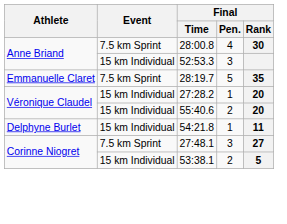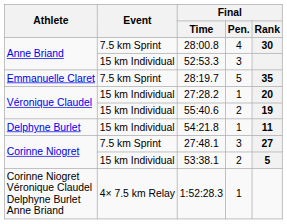 <table class="wikitable" style="font-size:90%">
 <tr>
 <th rowspan="2">Athlete</th>
 <th rowspan="2">Event</th>
 <th colspan="3">Final</th>
 </tr>
 <tr>
 <th>Time</th>
 <th>Pen.</th>
 <th>Rank</th>
 </tr>
 <tr>
 <td rowspan=2><a href='#'>Anne Briand</a></td>
 <td>7.5 km Sprint</td>
 <td align="center">28:00.8</td>
 <td align="center">4</td>
 <th align="center">30</th>
 </tr>
 <tr>
 <td>15 km Individual</td>
 <td align="center">52:53.3</td>
 <td align="center">3</td>
 <th align="center"></th>
 </tr>
 <tr>
 <td><a href='#'>Emmanuelle Claret</a></td>
 <td>7.5 km Sprint</td>
 <td align="center">28:19.7</td>
 <td align="center">5</td>
 <th align="center">35</th>
 </tr>
 <tr>
 <td rowspan=2><a href='#'>Véronique Claudel</a></td>
 <td>15 km Individual</td>
 <td align="center">27:28.2</td>
 <td align="center">1</td>
 <th align="center">20</th>
 </tr>
 <tr>
 <td>15 km Individual</td>
 <td align="center">55:40.6</td>
 <td align="center">2</td>
-<th align="center">20</th>
+<th align="center">19</th>
 </tr>
 <tr>
 <td><a href='#'>Delphyne Burlet</a></td>
 <td>15 km Individual</td>
 <td align="center">54:21.8</td>
 <td align="center">1</td>
 <th align="center">11</th>
 </tr>
 <tr>
 <td rowspan=2><a href='#'>Corinne Niogret</a></td>
 <td>7.5 km Sprint</td>
 <td align="center">27:48.1</td>
 <td align="center">3</td>
 <th align="center">27</th>
 </tr>
 <tr>
 <td>15 km Individual</td>
 <td align="center">53:38.1</td>
 <td align="center">2</td>
 <th align="center">5</th>
 </tr>
+<tr>
+<td>Corinne Niogret<br>Véronique Claudel<br>Delphyne Burlet<br>Anne Briand</td>
+<td>4× 7.5 km Relay</td>
+<td align="center">1:52:28.3</td>
+<td align="center">1</td>
+<td align="center"></td>
+</tr>
 </table>
